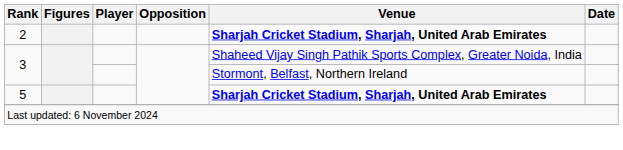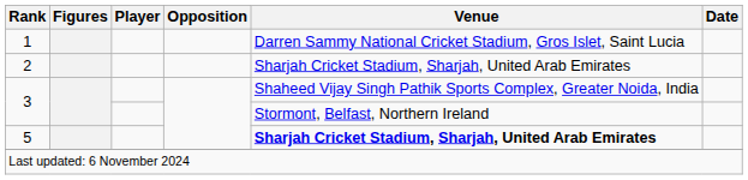 <table class="wikitable sortable">
 <tr>
 <th scope=col>Rank</th>
 <th scope=col>Figures</th>
 <th scope=col>Player</th>
 <th scope=col>Opposition</th>
 <th scope=col>Venue</th>
 <th scope=col>Date</th>
 </tr>
 <tr>
+<td align=center>1</td>
+<th scope=row style=text-align:center;></th>
+<td></td>
+<td></td>
+<td><a href='#'>Darren Sammy National Cricket Stadium</a>, <a href='#'>Gros Islet</a>, Saint Lucia</td>
+<td></td>
+</tr>
+<tr>
 <td align=center>2</td>
 <th scope=row style=text-align:center;></th>
 <td></td>
 <td></td>
-<td><strong><a href='#'>Sharjah Cricket Stadium</a>, <a href='#'>Sharjah</a>, United Arab Emirates</strong></td>
+<td><a href='#'>Sharjah Cricket Stadium</a>, <a href='#'>Sharjah</a>, United Arab Emirates</td>
 <td></td>
 </tr>
 <tr>
 <td align=center rowspan=2>3</td>
 <th scope=row style=text-align:center; rowspan=2></th>
 <td></td>
 <td rowspan=3></td>
 <td><a href='#'>Shaheed Vijay Singh Pathik Sports Complex</a>, <a href='#'>Greater Noida</a>, India</td>
 <td></td>
 </tr>
 <tr>
 <td></td>
 <td><a href='#'>Stormont</a>, <a href='#'>Belfast</a>, Northern Ireland</td>
 <td></td>
 </tr>
 <tr>
 <td align=center>5</td>
 <th scope=row style=text-align:center;></th>
 <td></td>
 <td><strong><a href='#'>Sharjah Cricket Stadium</a>, <a href='#'>Sharjah</a>, United Arab Emirates</strong></td>
 <td></td>
 </tr>
 <tr>
 </tr>
 <tr class=sortbottom>
 <td colspan=6><small>Last updated: 6 November 2024</small></td>
 </tr>
 </table>
